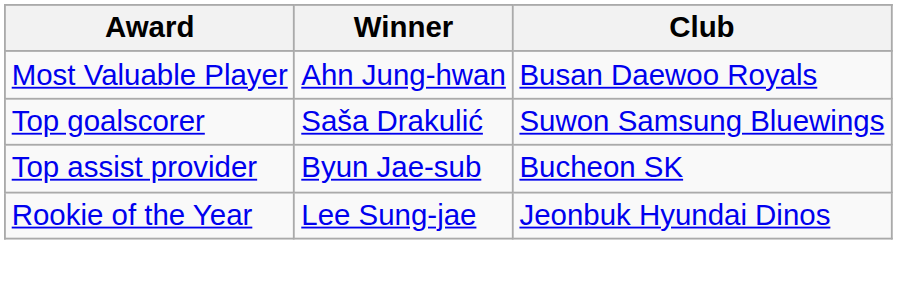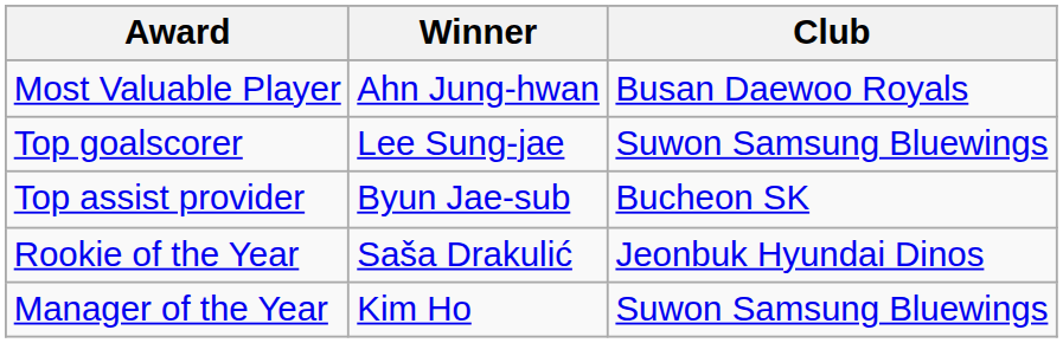 <table class="wikitable">
 <tr>
 <th>Award</th>
 <th>Winner</th>
 <th>Club</th>
 </tr>
 <tr>
 <td><a href='#'>Most Valuable Player</a></td>
 <td> <a href='#'>Ahn Jung-hwan</a></td>
 <td><a href='#'>Busan Daewoo Royals</a></td>
 </tr>
 <tr>
 <td><a href='#'>Top goalscorer</a></td>
-<td> <a href='#'>Saša Drakulić</a></td>
+<td> <a href='#'>Lee Sung-jae</a></td>
 <td><a href='#'>Suwon Samsung Bluewings</a></td>
 </tr>
 <tr>
 <td><a href='#'>Top assist provider</a></td>
 <td> <a href='#'>Byun Jae-sub</a></td>
 <td><a href='#'>Bucheon SK</a></td>
 </tr>
 <tr>
 <td><a href='#'>Rookie of the Year</a></td>
-<td> <a href='#'>Lee Sung-jae</a></td>
+<td> <a href='#'>Saša Drakulić</a></td>
 <td><a href='#'>Jeonbuk Hyundai Dinos</a></td>
 </tr>
+<tr>
+<td><a href='#'>Manager of the Year</a></td>
+<td> <a href='#'>Kim Ho</a></td>
+<td><a href='#'>Suwon Samsung Bluewings</a></td>
+</tr>
 </table>
